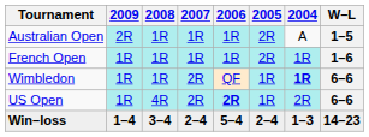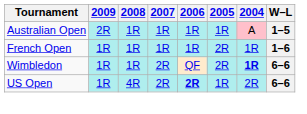 <table class="wikitable">
 <tr>
 <th>Tournament</th>
 <th><a href='#'>2009</a></th>
 <th><a href='#'>2008</a></th>
 <th><a href='#'>2007</a></th>
 <th><a href='#'>2006</a></th>
 <th><a href='#'>2005</a></th>
 <th><a href='#'>2004</a></th>
 <th>W–L</th>
 </tr>
 <tr>
 <td><a href='#'>Australian Open</a></td>
 <td align="center" style="background:#afeeee;"><a href='#'>2R</a></td>
 <td align="center" style="background:#afeeee;"><a href='#'>1R</a></td>
 <td align="center" style="background:#afeeee;"><a href='#'>1R</a></td>
 <td align="center" style="background:#afeeee;"><a href='#'>1R</a></td>
-<td align="center" style="background:#afeeee;"><a href='#'>2R</a></td>
-<td align="center">A</td>
+<td align="center" style="background:#afeeee;"><a href='#'>1R</a></td>
+<td align="center" style="background: pink;">A</td>
 <th align="center">1–5</th>
 </tr>
 <tr>
 <td><a href='#'>French Open</a></td>
 <td align="center" style="background:#afeeee;"><a href='#'>1R</a></td>
 <td align="center" style="background:#afeeee;"><a href='#'>1R</a></td>
 <td align="center" style="background:#afeeee;"><a href='#'>1R</a></td>
 <td align="center" style="background:#afeeee;"><a href='#'>1R</a></td>
 <td align="center" style="background:#afeeee;"><a href='#'>2R</a></td>
 <td align="center" style="background:#afeeee;"><a href='#'>1R</a></td>
 <th align="center">1–6</th>
 </tr>
 <tr>
 <td><a href='#'>Wimbledon</a></td>
 <td align="center" style="background:#afeeee;"><a href='#'>1R</a></td>
 <td align="center" style="background:#afeeee;"><a href='#'>1R</a></td>
 <td align="center" style="background:#afeeee;"><a href='#'>2R</a></td>
 <td align="center" style="background:#ffebcd;"><a href='#'>QF</a></td>
-<td align="center" style="background:#afeeee;"><a href='#'>1R</a></td>
+<td align="center" style="background:#afeeee;"><a href='#'>2R</a></td>
 <td align="center" style="background:#afeeee;"><strong><a href='#'>1R</a></strong></td>
 <th align="center">6–6</th>
 </tr>
 <tr>
 <td><a href='#'>US Open</a></td>
 <td align="center" style="background:#afeeee;"><a href='#'>1R</a></td>
 <td align="center" style="background:#afeeee;"><a href='#'>4R</a></td>
 <td align="center" style="background:#afeeee;"><a href='#'>2R</a></td>
 <td align="center" style="background:#afeeee;"><strong><a href='#'>2R</a></strong></td>
 <td align="center" style="background:#afeeee;"><a href='#'>1R</a></td>
 <td align="center" style="background:#afeeee;"><a href='#'>2R</a></td>
 <th align="center">6–6</th>
 </tr>
-<tr style="font-weight:bold;background:#efefef;">
-<td>Win–loss</td>
-<td align="center">1–4</td>
-<td align="center">3–4</td>
-<td align="center">2–4</td>
-<td align="center">5–4</td>
-<td align="center">2–4</td>
-<td align="center">1–3</td>
-<td align="center">14–23</td>
-</tr>
 </table>
